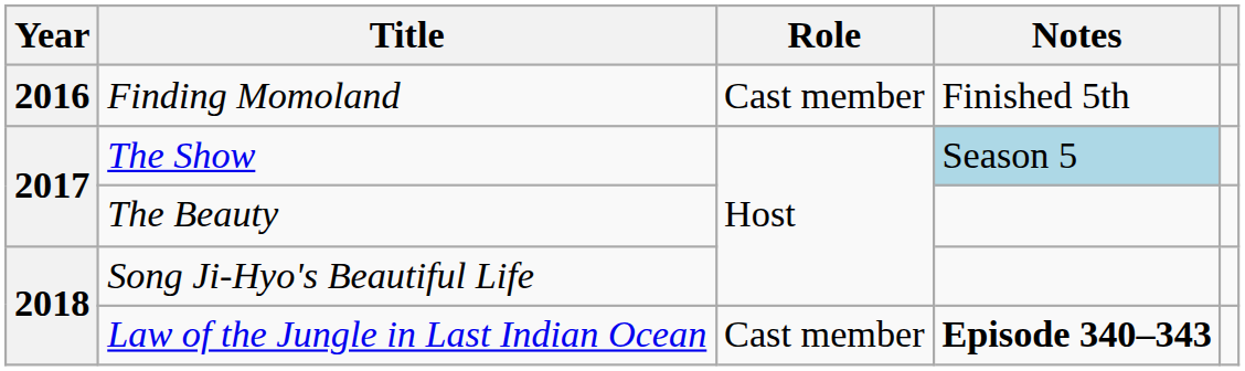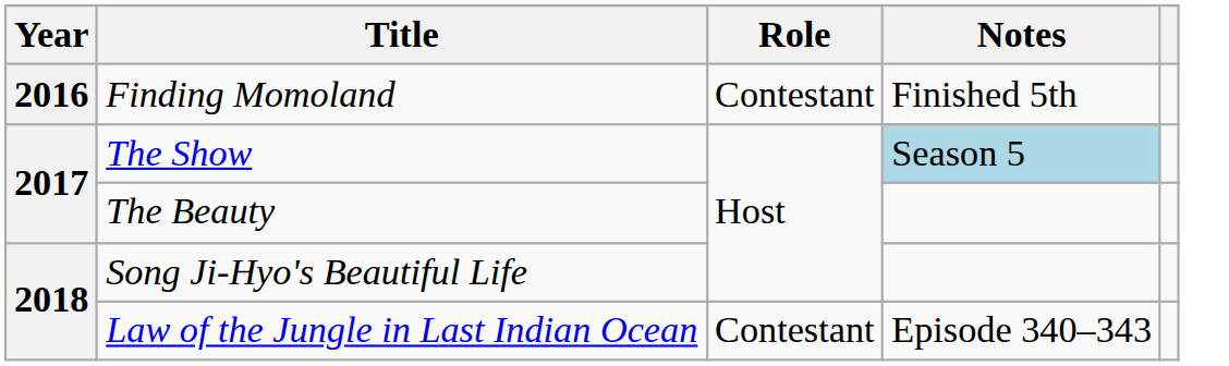 <table class="wikitable plainrowheaders sortable">
 <tr>
 <th scope="col">Year</th>
 <th scope="col">Title</th>
 <th scope="col">Role</th>
 <th scope="col">Notes</th>
 <th scope="col" class="unsortable"></th>
 </tr>
 <tr>
 <th scope="row">2016</th>
 <td><em>Finding Momoland</em></td>
-<td>Cast member</td>
+<td>Contestant</td>
 <td>Finished 5th</td>
 <td style="text-align:center"></td>
 </tr>
 <tr>
 <th scope="row" rowspan="2">2017</th>
 <td><em><a href='#'>The Show</a></em></td>
 <td rowspan="3">Host</td>
 <td style="background: lightblue;">Season 5</td>
 <td style="text-align:center"></td>
 </tr>
 <tr>
 <td><em>The Beauty</em></td>
 <td></td>
 <td style="text-align:center"></td>
 </tr>
 <tr>
 <th scope="row" rowspan="2">2018</th>
 <td><em>Song Ji-Hyo's Beautiful Life</em></td>
 <td></td>
 <td style="text-align:center"></td>
 </tr>
 <tr>
 <td><em><a href='#'>Law of the Jungle in Last Indian Ocean</a></em></td>
-<td>Cast member</td>
-<td><strong>Episode 340–343</strong></td>
+<td>Contestant</td>
+<td>Episode 340–343</td>
 <td style="text-align:center"></td>
 </tr>
 </table>
